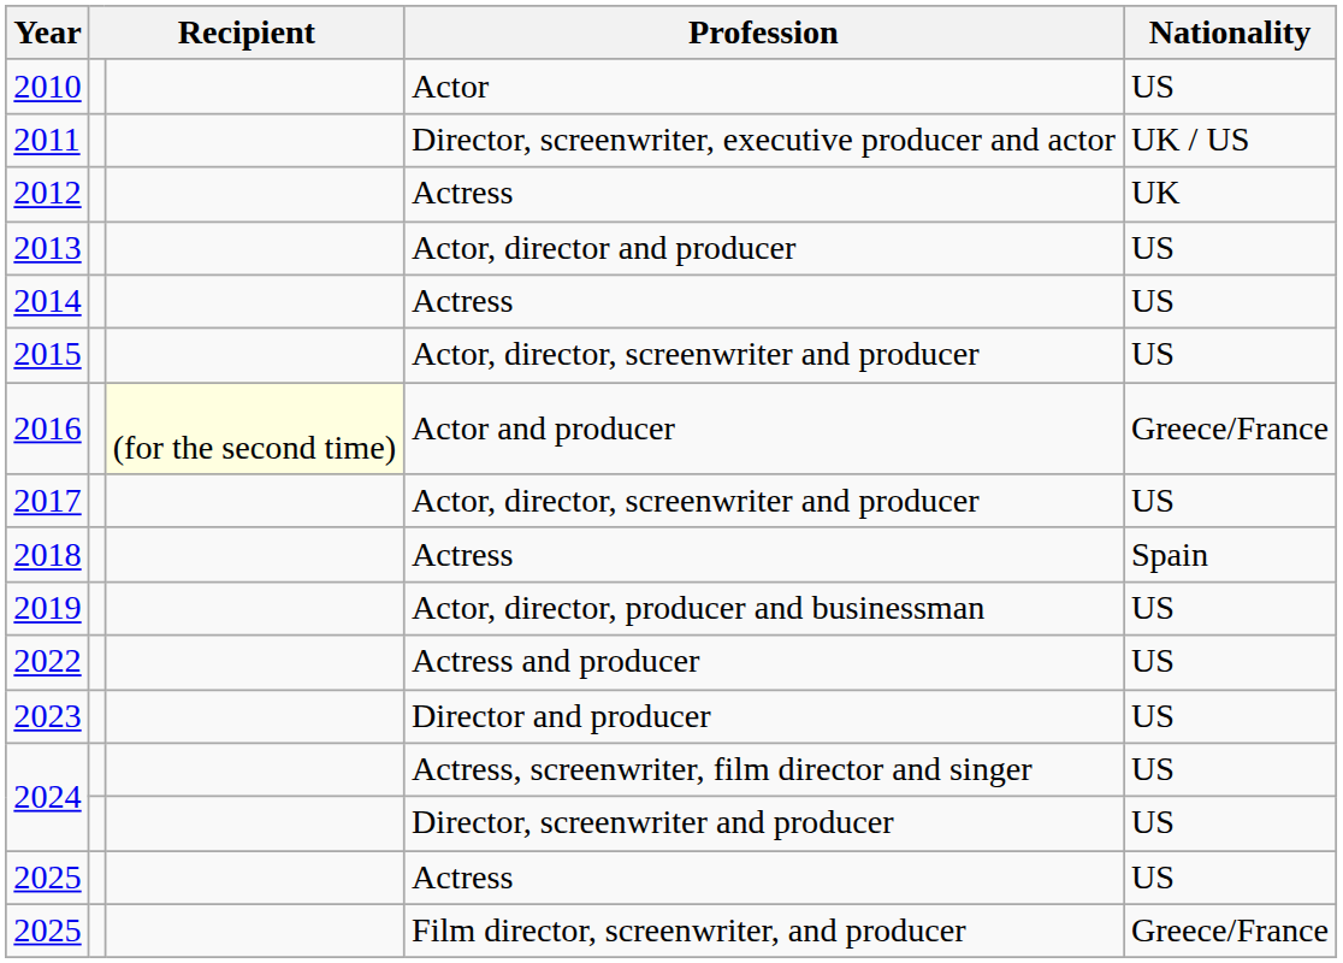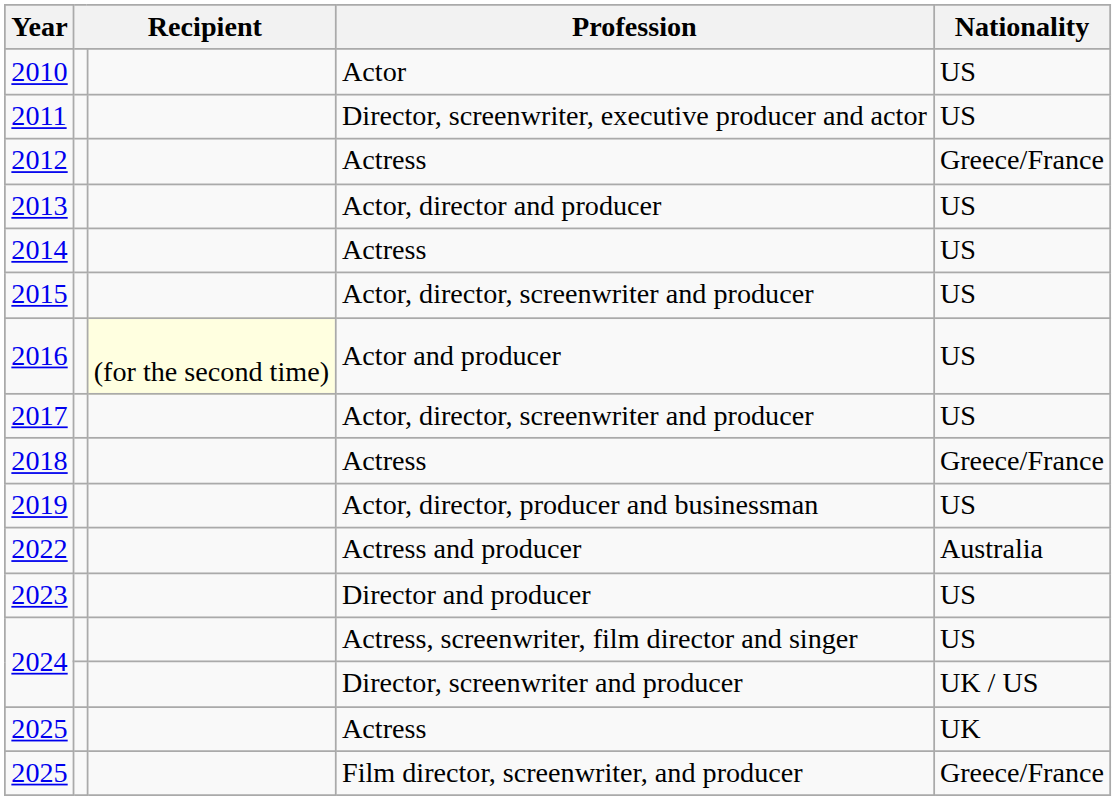 <table class="wikitable sortable">
 <tr>
 <th>Year</th>
 <th colspan="2">Recipient</th>
 <th class=unsortable>Profession</th>
 <th>Nationality</th>
 </tr>
 <tr>
 <td><a href='#'>2010</a></td>
 <td></td>
 <td></td>
 <td>Actor</td>
 <td>US</td>
 </tr>
 <tr>
 <td><a href='#'>2011</a></td>
 <td></td>
 <td></td>
 <td>Director, screenwriter, executive producer and actor</td>
-<td>UK / US</td>
+<td>US</td>
 </tr>
 <tr>
 <td><a href='#'>2012</a></td>
 <td></td>
 <td></td>
 <td>Actress</td>
-<td>UK</td>
+<td>Greece/France</td>
 </tr>
 <tr>
 <td><a href='#'>2013</a></td>
 <td></td>
 <td></td>
 <td>Actor, director and producer</td>
 <td>US</td>
 </tr>
 <tr>
 <td><a href='#'>2014</a></td>
 <td></td>
 <td></td>
 <td>Actress</td>
 <td>US</td>
 </tr>
 <tr>
 <td><a href='#'>2015</a></td>
 <td></td>
 <td></td>
 <td>Actor, director, screenwriter and producer</td>
 <td>US</td>
 </tr>
 <tr>
 <td><a href='#'>2016</a></td>
 <td></td>
 <td style="background: lightyellow;"><br>(for the second time)</td>
 <td>Actor and producer</td>
-<td>Greece/France</td>
+<td>US</td>
 </tr>
 <tr>
 <td><a href='#'>2017</a></td>
 <td></td>
 <td></td>
 <td>Actor, director, screenwriter and producer</td>
 <td>US</td>
 </tr>
 <tr>
 <td><a href='#'>2018</a></td>
 <td></td>
 <td></td>
 <td>Actress</td>
-<td>Spain</td>
+<td>Greece/France</td>
 </tr>
 <tr>
 <td><a href='#'>2019</a></td>
 <td></td>
 <td></td>
 <td>Actor, director, producer and businessman</td>
 <td>US</td>
 </tr>
 <tr>
 <td><a href='#'>2022</a></td>
 <td></td>
 <td></td>
 <td>Actress and producer</td>
-<td>US</td>
+<td>Australia</td>
 </tr>
 <tr>
 <td><a href='#'>2023</a></td>
 <td></td>
 <td></td>
 <td>Director and producer</td>
 <td>US</td>
 </tr>
 <tr>
 <td rowspan="2"><a href='#'>2024</a></td>
 <td></td>
 <td></td>
 <td>Actress, screenwriter, film director and singer</td>
 <td>US</td>
 </tr>
 <tr>
 <td></td>
 <td></td>
 <td>Director, screenwriter and producer</td>
-<td>US</td>
+<td>UK / US</td>
 </tr>
 <tr>
 <td><a href='#'>2025</a></td>
 <td></td>
 <td></td>
 <td>Actress</td>
-<td>US</td>
+<td>UK</td>
 </tr>
 <tr>
 <td><a href='#'>2025</a></td>
 <td></td>
 <td></td>
 <td>Film director, screenwriter, and producer</td>
 <td>Greece/France</td>
 </tr>
 </table>
